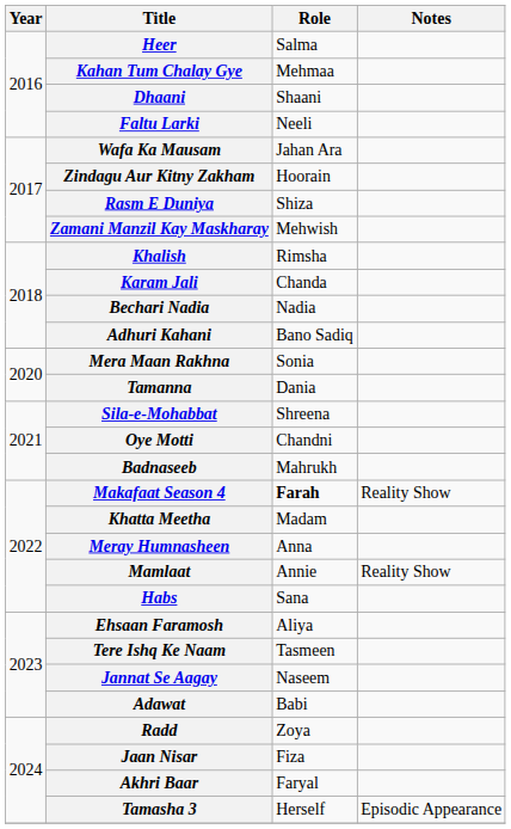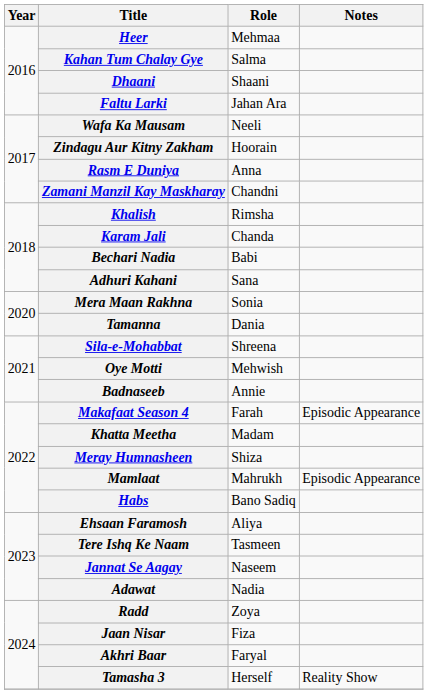 <table class="wikitable plainrowheaders">
 <tr>
 <th scope="col">Year</th>
 <th scope="col">Title</th>
 <th scope="col">Role</th>
 <th scope="col">Notes</th>
 </tr>
 <tr>
 <td rowspan="4">2016</td>
 <th scope="row"><em><a href='#'>Heer</a></em></th>
-<td>Salma</td>
+<td>Mehmaa</td>
 <td></td>
 </tr>
 <tr>
 <th scope="row"><em><a href='#'>Kahan Tum Chalay Gye</a></em></th>
-<td>Mehmaa</td>
+<td>Salma</td>
 <td></td>
 </tr>
 <tr>
 <th scope="row"><em><a href='#'>Dhaani</a></em></th>
 <td>Shaani</td>
 <td></td>
 </tr>
 <tr>
 <th scope="row"><em><a href='#'>Faltu Larki</a></em></th>
-<td>Neeli</td>
+<td>Jahan Ara</td>
 <td></td>
 </tr>
 <tr>
 <td rowspan="4">2017</td>
 <th scope="row"><em>Wafa Ka Mausam</em></th>
-<td>Jahan Ara</td>
+<td>Neeli</td>
 <td></td>
 </tr>
 <tr>
 <th scope="row"><em>Zindagu Aur Kitny Zakham</em></th>
 <td>Hoorain</td>
 <td></td>
 </tr>
 <tr>
 <th scope="row"><em><a href='#'>Rasm E Duniya</a></em></th>
-<td>Shiza</td>
+<td>Anna</td>
 <td></td>
 </tr>
 <tr>
 <th scope="row"><em><a href='#'>Zamani Manzil Kay Maskharay</a></em></th>
-<td>Mehwish</td>
+<td>Chandni</td>
 <td></td>
 </tr>
 <tr>
 <td rowspan="4">2018</td>
 <th scope="row"><em><a href='#'>Khalish</a></em></th>
 <td>Rimsha</td>
 <td></td>
 </tr>
 <tr>
 <th scope="row"><em><a href='#'>Karam Jali</a></em></th>
 <td>Chanda</td>
 <td></td>
 </tr>
 <tr>
 <th scope="row"><em>Bechari Nadia</em></th>
-<td>Nadia</td>
+<td>Babi</td>
 <td></td>
 </tr>
 <tr>
 <th scope="row"><em>Adhuri Kahani</em></th>
-<td>Bano Sadiq</td>
+<td>Sana</td>
 <td></td>
 </tr>
 <tr>
 <td rowspan="2">2020</td>
 <th scope="row"><em>Mera Maan Rakhna</em></th>
 <td>Sonia</td>
 <td></td>
 </tr>
 <tr>
 <th scope="row"><em>Tamanna</em></th>
 <td>Dania</td>
 <td></td>
 </tr>
 <tr>
 <td rowspan="3">2021</td>
 <th scope="row"><em><a href='#'>Sila-e-Mohabbat</a></em></th>
 <td>Shreena</td>
 <td></td>
 </tr>
 <tr>
 <th scope="row"><em>Oye Motti</em></th>
-<td>Chandni</td>
+<td>Mehwish</td>
 <td></td>
 </tr>
 <tr>
 <th scope="row"><em>Badnaseeb</em></th>
-<td>Mahrukh</td>
+<td>Annie</td>
 <td></td>
 </tr>
 <tr>
 <td rowspan="5">2022</td>
 <th scope="row"><em><a href='#'>Makafaat Season 4</a></em></th>
-<td><strong>Farah</strong></td>
-<td>Reality Show</td>
+<td>Farah</td>
+<td>Episodic Appearance</td>
 </tr>
 <tr>
 <th scope="row"><em>Khatta Meetha</em></th>
 <td>Madam</td>
 <td></td>
 </tr>
 <tr>
 <th scope="row"><em><a href='#'>Meray Humnasheen</a></em></th>
-<td>Anna</td>
+<td>Shiza</td>
 <td></td>
 </tr>
 <tr>
 <th scope="row"><em>Mamlaat</em></th>
-<td>Annie</td>
-<td>Reality Show</td>
+<td>Mahrukh</td>
+<td>Episodic Appearance</td>
 </tr>
 <tr>
 <th scope="row"><em><a href='#'>Habs</a></em></th>
-<td>Sana</td>
+<td>Bano Sadiq</td>
 <td></td>
 </tr>
 <tr>
 <td rowspan="4">2023</td>
 <th scope="row"><em>Ehsaan Faramosh</em></th>
 <td>Aliya</td>
 <td></td>
 </tr>
 <tr>
 <th scope="row"><em>Tere Ishq Ke Naam</em></th>
 <td>Tasmeen</td>
 <td></td>
 </tr>
 <tr>
 <th scope="row"><em><a href='#'>Jannat Se Aagay</a></em></th>
 <td>Naseem</td>
 <td></td>
 </tr>
 <tr>
 <th scope="row"><em>Adawat</em></th>
-<td>Babi</td>
+<td>Nadia</td>
 <td></td>
 </tr>
 <tr>
 <td rowspan="4">2024</td>
 <th scope="row"><em>Radd</em></th>
 <td>Zoya</td>
 <td></td>
 </tr>
 <tr>
 <th scope="row"><em>Jaan Nisar</em></th>
 <td>Fiza</td>
 <td></td>
 </tr>
 <tr>
 <th scope="row"><em>Akhri Baar</em></th>
 <td>Faryal</td>
 <td></td>
 </tr>
 <tr>
 <th scope="row"><em>Tamasha 3</em></th>
 <td>Herself</td>
-<td>Episodic Appearance</td>
+<td>Reality Show</td>
 </tr>
 <tr>
 </tr>
 </table>
